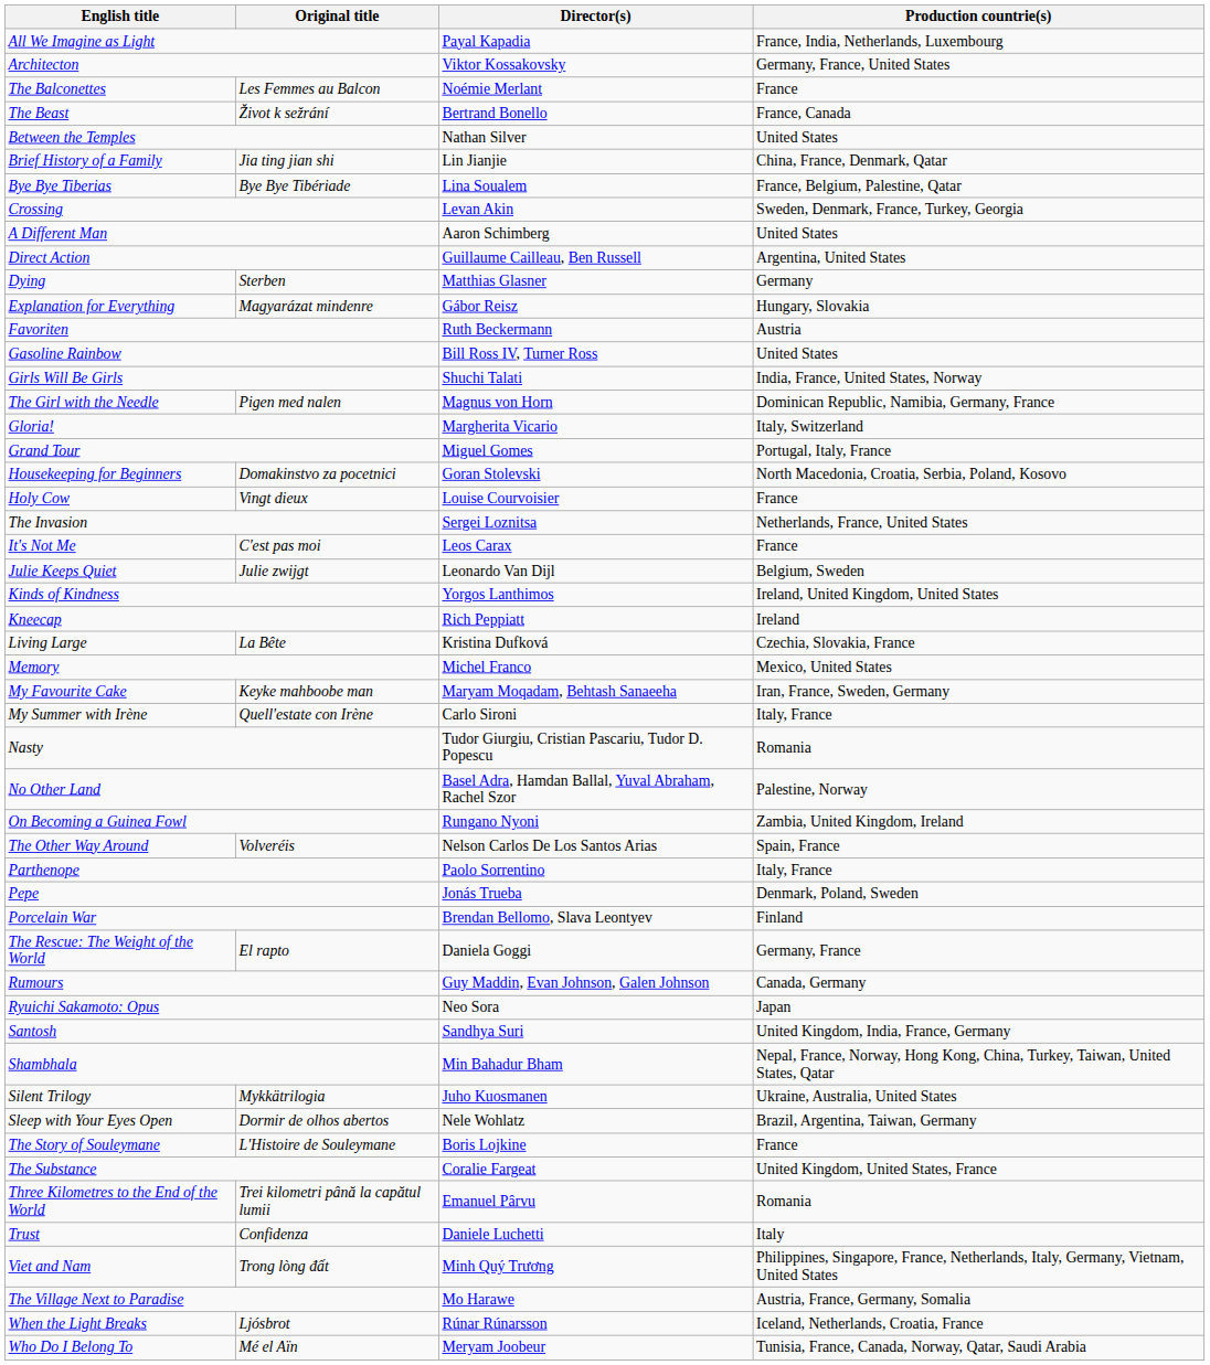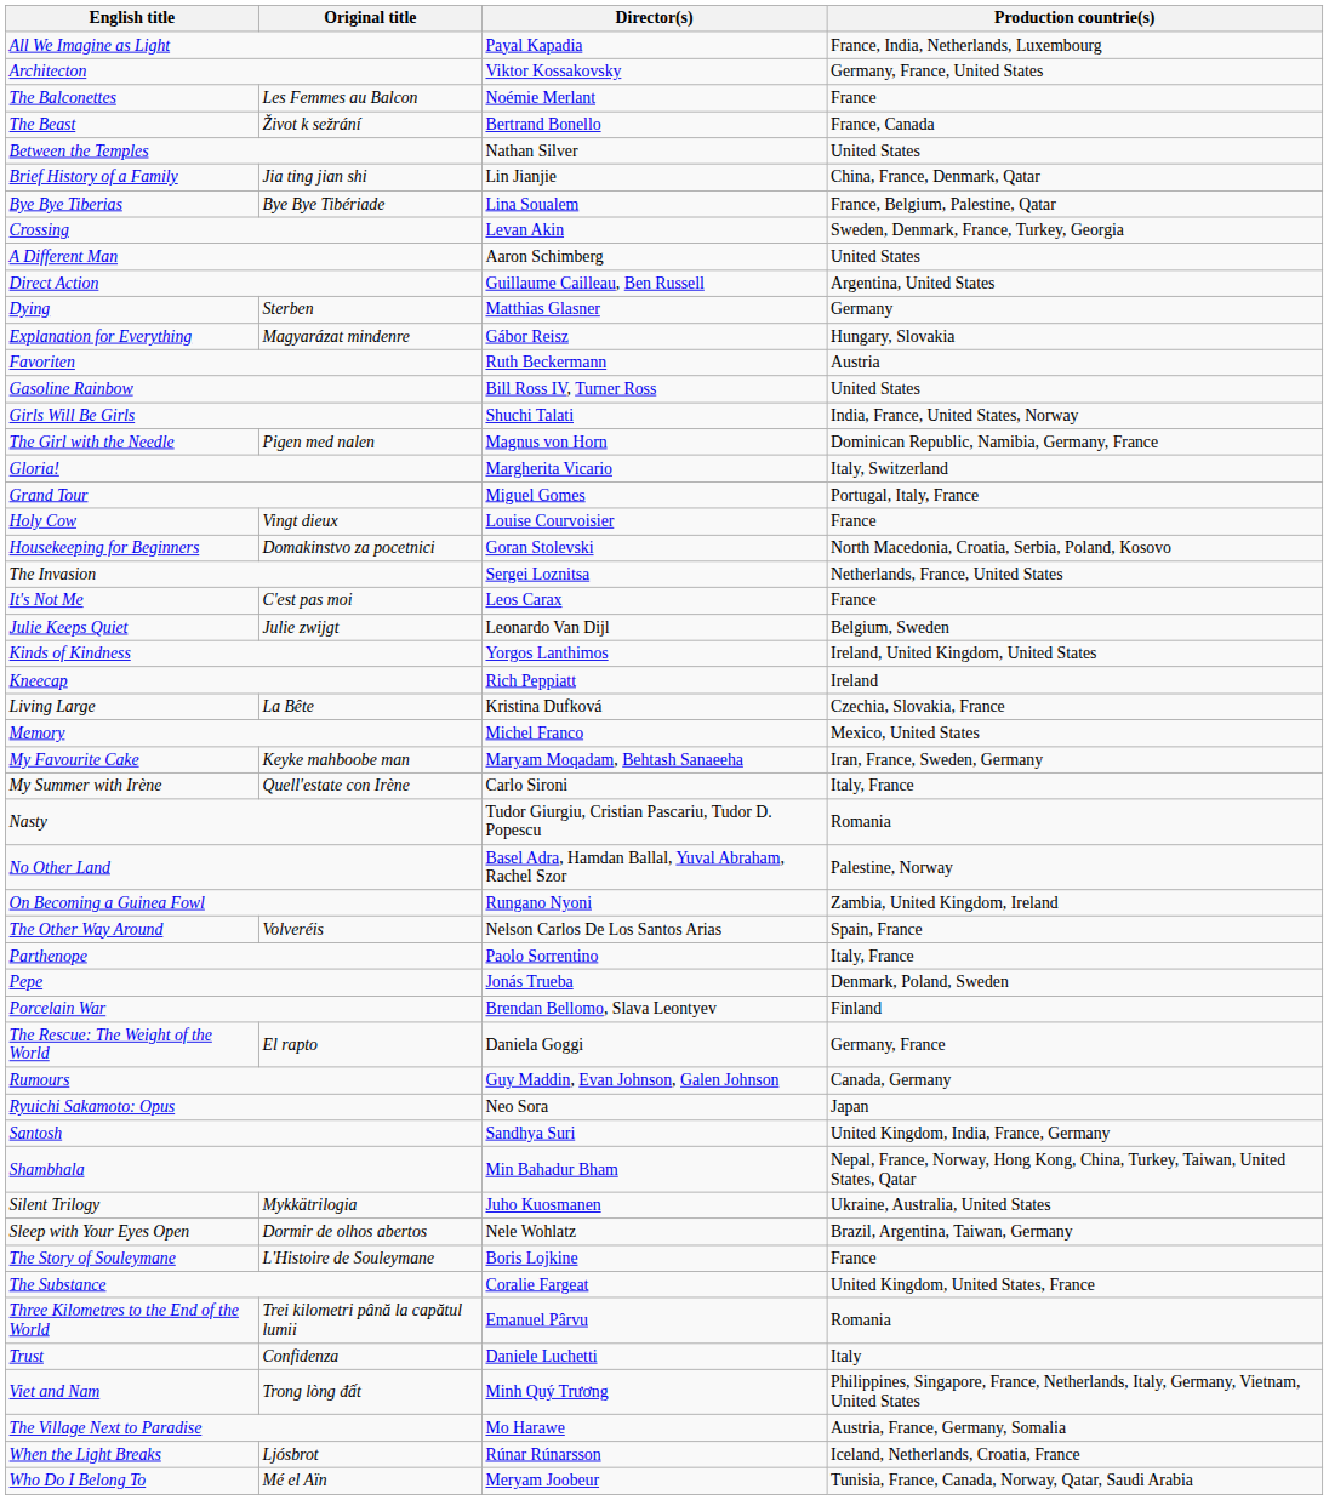 <table class="sortable wikitable" style="width:100%; margin-bottom:4px" cellpadding="5">
 <tr>
 <th scope="col">English title</th>
 <th scope="col">Original title</th>
 <th scope="col">Director(s)</th>
 <th scope="col">Production countrie(s)</th>
 </tr>
 <tr>
 <td colspan=2><em><a href='#'>All We Imagine as Light</a></em></td>
 <td><a href='#'>Payal Kapadia</a></td>
 <td>France, India, Netherlands, Luxembourg</td>
 </tr>
 <tr>
 <td colspan=2><em><a href='#'>Architecton</a></em></td>
 <td><a href='#'>Viktor Kossakovsky</a></td>
 <td>Germany, France, United States</td>
 </tr>
 <tr>
 <td><em><a href='#'>The Balconettes</a></em></td>
 <td><em>Les Femmes au Balcon</em></td>
 <td><a href='#'>Noémie Merlant</a></td>
 <td>France</td>
 </tr>
 <tr>
 <td><em><a href='#'>The Beast</a></em></td>
 <td><em>Život k sežrání</em></td>
 <td><a href='#'>Bertrand Bonello</a></td>
 <td>France, Canada</td>
 </tr>
 <tr>
 <td colspan=2><em><a href='#'>Between the Temples</a></em></td>
 <td>Nathan Silver</td>
 <td>United States</td>
 </tr>
 <tr>
 <td><em><a href='#'>Brief History of a Family</a></em></td>
 <td><em>Jia ting jian shi</em></td>
 <td>Lin Jianjie</td>
 <td>China, France, Denmark, Qatar</td>
 </tr>
 <tr>
 <td><em><a href='#'>Bye Bye Tiberias</a></em></td>
 <td><em>Bye Bye Tibériade</em></td>
 <td><a href='#'>Lina Soualem</a></td>
 <td>France, Belgium, Palestine, Qatar</td>
 </tr>
 <tr>
 <td colspan=2><em><a href='#'>Crossing</a></em></td>
 <td><a href='#'>Levan Akin</a></td>
 <td>Sweden, Denmark, France, Turkey, Georgia</td>
 </tr>
 <tr>
 <td colspan=2><em><a href='#'>A Different Man</a></em></td>
 <td>Aaron Schimberg</td>
 <td>United States</td>
 </tr>
 <tr>
 <td colspan=2><em><a href='#'>Direct Action</a></em></td>
 <td><a href='#'>Guillaume Cailleau</a>, <a href='#'>Ben Russell</a></td>
 <td>Argentina, United States</td>
 </tr>
 <tr>
 <td><em><a href='#'>Dying</a></em></td>
 <td><em>Sterben</em></td>
 <td><a href='#'>Matthias Glasner</a></td>
 <td>Germany</td>
 </tr>
 <tr>
 <td><em><a href='#'>Explanation for Everything</a></em></td>
 <td><em>Magyarázat mindenre</em></td>
 <td><a href='#'>Gábor Reisz</a></td>
 <td>Hungary, Slovakia</td>
 </tr>
 <tr>
 <td colspan=2><em><a href='#'>Favoriten</a></em></td>
 <td><a href='#'>Ruth Beckermann</a></td>
 <td>Austria</td>
 </tr>
 <tr>
 <td colspan=2><em><a href='#'>Gasoline Rainbow</a></em></td>
 <td><a href='#'>Bill Ross IV</a>, <a href='#'>Turner Ross</a></td>
 <td>United States</td>
 </tr>
 <tr>
 <td colspan=2><em><a href='#'>Girls Will Be Girls</a></em></td>
 <td><a href='#'>Shuchi Talati</a></td>
 <td>India, France, United States, Norway</td>
 </tr>
 <tr>
 <td><em><a href='#'>The Girl with the Needle</a></em></td>
 <td><em>Pigen med nalen</em></td>
 <td><a href='#'>Magnus von Horn</a></td>
 <td>Dominican Republic, Namibia, Germany, France</td>
 </tr>
 <tr>
 <td colspan=2><em><a href='#'>Gloria!</a></em></td>
 <td><a href='#'>Margherita Vicario</a></td>
 <td>Italy, Switzerland</td>
 </tr>
 <tr>
 <td colspan=2><em><a href='#'>Grand Tour</a></em></td>
 <td><a href='#'>Miguel Gomes</a></td>
 <td>Portugal, Italy, France</td>
 </tr>
 <tr>
+<td><em><a href='#'>Holy Cow</a></em></td>
+<td><em>Vingt dieux</em></td>
+<td><a href='#'>Louise Courvoisier</a></td>
+<td>France</td>
+</tr>
+<tr>
 <td><em><a href='#'>Housekeeping for Beginners</a></em></td>
 <td><em>Domakinstvo za pocetnici</em></td>
 <td><a href='#'>Goran Stolevski</a></td>
 <td>North Macedonia, Croatia, Serbia, Poland, Kosovo</td>
-</tr>
-<tr>
-<td><em><a href='#'>Holy Cow</a></em></td>
-<td><em>Vingt dieux</em></td>
-<td><a href='#'>Louise Courvoisier</a></td>
-<td>France</td>
 </tr>
 <tr>
 <td colspan=2><em>The Invasion</em></td>
 <td><a href='#'>Sergei Loznitsa</a></td>
 <td>Netherlands, France, United States</td>
 </tr>
 <tr>
 <td><em><a href='#'>It's Not Me</a></em></td>
 <td><em>C'est pas moi</em></td>
 <td><a href='#'>Leos Carax</a></td>
 <td>France</td>
 </tr>
 <tr>
 <td><em><a href='#'>Julie Keeps Quiet</a></em></td>
 <td><em>Julie zwijgt</em></td>
 <td>Leonardo Van Dijl</td>
 <td>Belgium, Sweden</td>
 </tr>
 <tr>
 <td colspan=2><em><a href='#'>Kinds of Kindness</a></em></td>
 <td><a href='#'>Yorgos Lanthimos</a></td>
 <td>Ireland, United Kingdom, United States</td>
 </tr>
 <tr>
 <td colspan=2><em><a href='#'>Kneecap</a></em></td>
 <td><a href='#'>Rich Peppiatt</a></td>
 <td>Ireland</td>
 </tr>
 <tr>
 <td><em>Living Large</em></td>
 <td><em>La Bête</em></td>
 <td>Kristina Dufková</td>
 <td>Czechia, Slovakia, France</td>
 </tr>
 <tr>
 <td colspan=2><em><a href='#'>Memory</a></em></td>
 <td><a href='#'>Michel Franco</a></td>
 <td>Mexico, United States</td>
 </tr>
 <tr>
 <td><em><a href='#'>My Favourite Cake</a></em></td>
 <td><em>Keyke mahboobe man</em></td>
 <td><a href='#'>Maryam Moqadam</a>, <a href='#'>Behtash Sanaeeha</a></td>
 <td>Iran, France, Sweden, Germany</td>
 </tr>
 <tr>
 <td><em>My Summer with Irène</em></td>
 <td><em>Quell'estate con Irène</em></td>
 <td>Carlo Sironi</td>
 <td>Italy, France</td>
 </tr>
 <tr>
 <td colspan=2><em>Nasty</em></td>
 <td>Tudor Giurgiu, Cristian Pascariu, Tudor D. Popescu</td>
 <td>Romania</td>
 </tr>
 <tr>
 <td colspan=2><em><a href='#'>No Other Land</a></em></td>
 <td><a href='#'>Basel Adra</a>, Hamdan Ballal, <a href='#'>Yuval Abraham</a>, Rachel Szor</td>
 <td>Palestine, Norway</td>
 </tr>
 <tr>
 <td colspan=2><em><a href='#'>On Becoming a Guinea Fowl</a></em></td>
 <td><a href='#'>Rungano Nyoni</a></td>
 <td>Zambia, United Kingdom, Ireland</td>
 </tr>
 <tr>
 <td><em><a href='#'>The Other Way Around</a></em></td>
 <td><em>Volveréis</em></td>
 <td>Nelson Carlos De Los Santos Arias</td>
 <td>Spain, France</td>
 </tr>
 <tr>
 <td colspan=2><em><a href='#'>Parthenope</a></em></td>
 <td><a href='#'>Paolo Sorrentino</a></td>
 <td>Italy, France</td>
 </tr>
 <tr>
 <td colspan=2><em><a href='#'>Pepe</a></em></td>
 <td><a href='#'>Jonás Trueba</a></td>
 <td>Denmark, Poland, Sweden</td>
 </tr>
 <tr>
 <td colspan=2><em><a href='#'>Porcelain War</a></em></td>
 <td><a href='#'>Brendan Bellomo</a>, Slava Leontyev</td>
 <td>Finland</td>
 </tr>
 <tr>
 <td><em><a href='#'>The Rescue: The Weight of the World</a></em></td>
 <td><em>El rapto</em></td>
 <td>Daniela Goggi</td>
 <td>Germany, France</td>
 </tr>
 <tr>
 <td colspan=2><em><a href='#'>Rumours</a></em></td>
 <td><a href='#'>Guy Maddin</a>, <a href='#'>Evan Johnson</a>, <a href='#'>Galen Johnson</a></td>
 <td>Canada, Germany</td>
 </tr>
 <tr>
 <td colspan=2><em><a href='#'>Ryuichi Sakamoto: Opus</a></em></td>
 <td>Neo Sora</td>
 <td>Japan</td>
 </tr>
 <tr>
 <td colspan=2><em><a href='#'>Santosh</a></em></td>
 <td><a href='#'>Sandhya Suri</a></td>
 <td>United Kingdom, India, France, Germany</td>
 </tr>
 <tr>
 <td colspan=2><em><a href='#'>Shambhala</a></em></td>
 <td><a href='#'>Min Bahadur Bham</a></td>
 <td>Nepal, France, Norway, Hong Kong, China, Turkey, Taiwan, United States, Qatar</td>
 </tr>
 <tr>
 <td><em>Silent Trilogy</em></td>
 <td><em>Mykkätrilogia</em></td>
 <td><a href='#'>Juho Kuosmanen</a></td>
 <td>Ukraine, Australia, United States</td>
 </tr>
 <tr>
 <td><em>Sleep with Your Eyes Open</em></td>
 <td><em>Dormir de olhos abertos</em></td>
 <td>Nele Wohlatz</td>
 <td>Brazil, Argentina, Taiwan, Germany</td>
 </tr>
 <tr>
 <td><em><a href='#'>The Story of Souleymane</a></em></td>
 <td><em>L'Histoire de Souleymane</em></td>
 <td><a href='#'>Boris Lojkine</a></td>
 <td>France</td>
 </tr>
 <tr>
 <td colspan=2><em><a href='#'>The Substance</a></em></td>
 <td><a href='#'>Coralie Fargeat</a></td>
 <td>United Kingdom, United States, France</td>
 </tr>
 <tr>
 <td><em><a href='#'>Three Kilometres to the End of the World</a></em></td>
 <td><em>Trei kilometri până la capătul lumii</em></td>
 <td><a href='#'>Emanuel Pârvu</a></td>
 <td>Romania</td>
 </tr>
 <tr>
 <td><em><a href='#'>Trust</a></em></td>
 <td><em>Confidenza</em></td>
 <td><a href='#'>Daniele Luchetti</a></td>
 <td>Italy</td>
 </tr>
 <tr>
 <td><em><a href='#'>Viet and Nam</a></em></td>
 <td><em>Trong lòng đất</em></td>
 <td><a href='#'>Minh Quý Trương</a></td>
 <td>Philippines, Singapore, France, Netherlands, Italy, Germany, Vietnam, United States</td>
 </tr>
 <tr>
 <td colspan=2><em><a href='#'>The Village Next to Paradise</a></em></td>
 <td><a href='#'>Mo Harawe</a></td>
 <td>Austria, France, Germany, Somalia</td>
 </tr>
 <tr>
 <td><em><a href='#'>When the Light Breaks</a></em></td>
 <td><em>Ljósbrot</em></td>
 <td><a href='#'>Rúnar Rúnarsson</a></td>
 <td>Iceland, Netherlands, Croatia, France</td>
 </tr>
 <tr>
 <td><em><a href='#'>Who Do I Belong To</a></em></td>
 <td><em>Mé el Aïn</em></td>
 <td><a href='#'>Meryam Joobeur</a></td>
 <td>Tunisia, France, Canada, Norway, Qatar, Saudi Arabia</td>
 </tr>
 </table>
